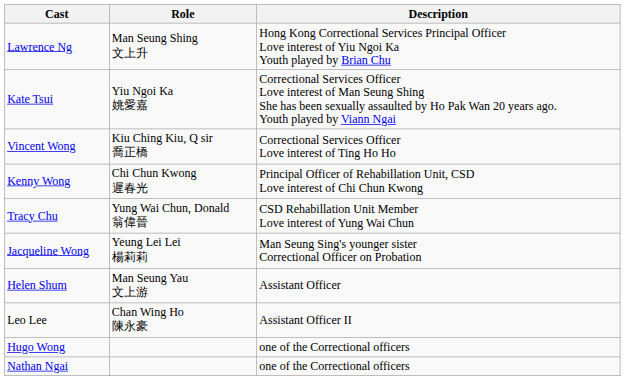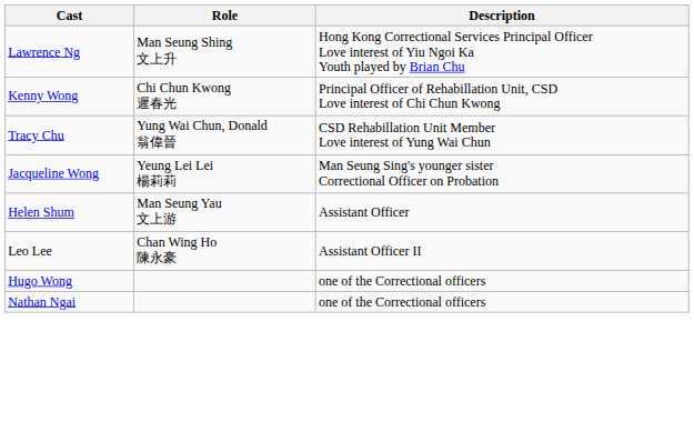 <table class="wikitable" width="65%">
 <tr>
 <th>Cast</th>
 <th>Role</th>
 <th>Description</th>
 </tr>
 <tr>
 <td><a href='#'>Lawrence Ng</a></td>
 <td>Man Seung Shing<br>文上升</td>
 <td>Hong Kong Correctional Services Principal Officer<br>Love interest of Yiu Ngoi Ka<br>Youth played by <a href='#'>Brian Chu</a></td>
-</tr>
-<tr>
-<td><a href='#'>Kate Tsui</a></td>
-<td>Yiu Ngoi Ka<br>姚愛嘉</td>
-<td>Correctional Services Officer<br>Love interest of Man Seung Shing<br>She has been sexually assaulted by Ho Pak Wan 20 years ago.<br>Youth played by <a href='#'>Viann Ngai</a></td>
-</tr>
-<tr>
-<td><a href='#'>Vincent Wong</a></td>
-<td>Kiu Ching Kiu, Q sir<br>喬正橋</td>
-<td>Correctional Services Officer<br>Love interest of Ting Ho Ho</td>
 </tr>
 <tr>
 <td><a href='#'>Kenny Wong</a></td>
 <td>Chi Chun Kwong<br>遲春光</td>
 <td>Principal Officer of Rehabillation Unit, CSD <br>Love interest of Chi Chun Kwong</td>
 </tr>
 <tr>
 <td><a href='#'>Tracy Chu</a></td>
 <td>Yung Wai Chun, Donald<br>翁偉晉</td>
 <td>CSD Rehabillation Unit Member<br>Love interest of Yung Wai Chun</td>
 </tr>
 <tr>
 <td><a href='#'>Jacqueline Wong</a></td>
 <td>Yeung Lei Lei<br>楊莉莉</td>
 <td>Man Seung Sing's younger sister<br>Correctional Officer on Probation</td>
 </tr>
 <tr>
 <td><a href='#'>Helen Shum</a></td>
 <td>Man Seung Yau<br>文上游</td>
 <td>Assistant Officer</td>
 </tr>
 <tr>
 <td>Leo Lee</td>
 <td>Chan Wing Ho<br>陳永豪</td>
 <td>Assistant Officer II</td>
 </tr>
 <tr>
 <td><a href='#'>Hugo Wong</a></td>
 <td></td>
 <td>one of the Correctional officers</td>
 </tr>
 <tr>
 <td><a href='#'>Nathan Ngai</a></td>
 <td></td>
 <td>one of the Correctional officers</td>
 </tr>
 </table>
